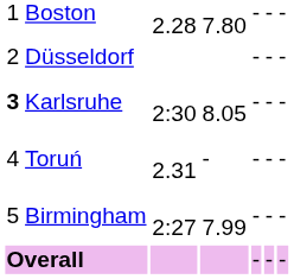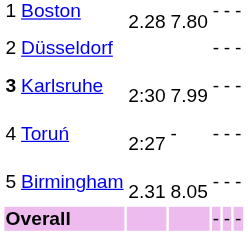 <table>
 <tr>
 <td>1</td>
 <td align=left><a href='#'>Boston</a></td>
 <td> <br> 2.28</td>
 <td> <br> 7.80</td>
 <td> -</td>
 <td> -</td>
 <td> -</td>
 </tr>
 <tr>
 <td>2</td>
 <td align=left><a href='#'>Düsseldorf</a></td>
 <td></td>
 <td></td>
 <td> -</td>
 <td> -</td>
 <td> -</td>
 </tr>
 <tr>
 <td><strong>3</strong></td>
 <td align=left><a href='#'>Karlsruhe</a></td>
 <td> <br>2:30</td>
-<td> <br>8.05</td>
+<td> <br>7.99</td>
 <td> -</td>
 <td> -</td>
 <td> -</td>
 </tr>
 <tr>
 <td>4</td>
 <td align=left><a href='#'>Toruń</a></td>
-<td> <br>2.31</td>
+<td> <br>2:27</td>
 <td> -</td>
 <td> -</td>
 <td> -</td>
 <td> -</td>
 </tr>
 <tr>
 <td>5</td>
 <td align=left><a href='#'>Birmingham</a></td>
-<td> <br>2:27</td>
-<td> <br>7.99</td>
+<td> <br>2.31</td>
+<td> <br>8.05</td>
 <td> -</td>
 <td> -</td>
 <td> -</td>
 </tr>
 <tr bgcolor=#eebbee>
 <td colspan="2"><strong>Overall</strong></td>
 <td> <strong></strong></td>
 <td> <strong></strong></td>
 <td> -</td>
 <td> -</td>
 <td> -</td>
 </tr>
 </table>
